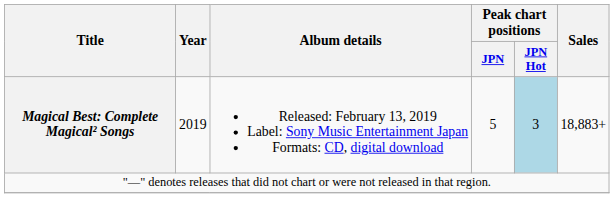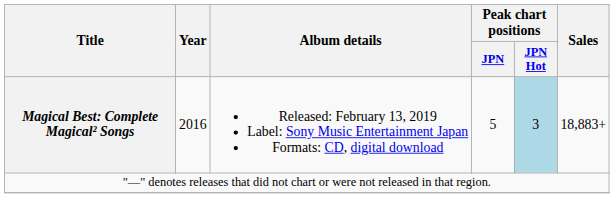 <table class="wikitable plainrowheaders" style="text-align:center;">
 <tr>
 <th scope="col" rowspan="2" style="width:12em;">Title</th>
 <th scope="col" rowspan="2">Year</th>
 <th scope="col" rowspan="2">Album details</th>
 <th scope="col" colspan="2">Peak chart positions</th>
 <th scope="col" rowspan="2">Sales</th>
 </tr>
 <tr>
 <th scope="col" style="width:3em;font-size:90%;"><a href='#'>JPN</a></th>
 <th scope="col" style="width:3em;font-size:90%;"><a href='#'>JPN<br>Hot</a></th>
 </tr>
 <tr>
 <th scope="row"><em>Magical Best: Complete Magical² Songs</em></th>
-<td>2019</td>
+<td>2016</td>
 <td><br><ul><li>Released: February 13, 2019</li><li>Label: <a href='#'>Sony Music Entertainment Japan</a></li><li>Formats: <a href='#'>CD</a>, <a href='#'>digital download</a></li></ul></td>
 <td>5</td>
 <td style="background: lightblue;">3</td>
 <td>18,883+</td>
 </tr>
 <tr>
 <td colspan="6" style="font-size:90%;">"—" denotes releases that did not chart or were not released in that region.</td>
 </tr>
 <tr>
 </tr>
 </table>
